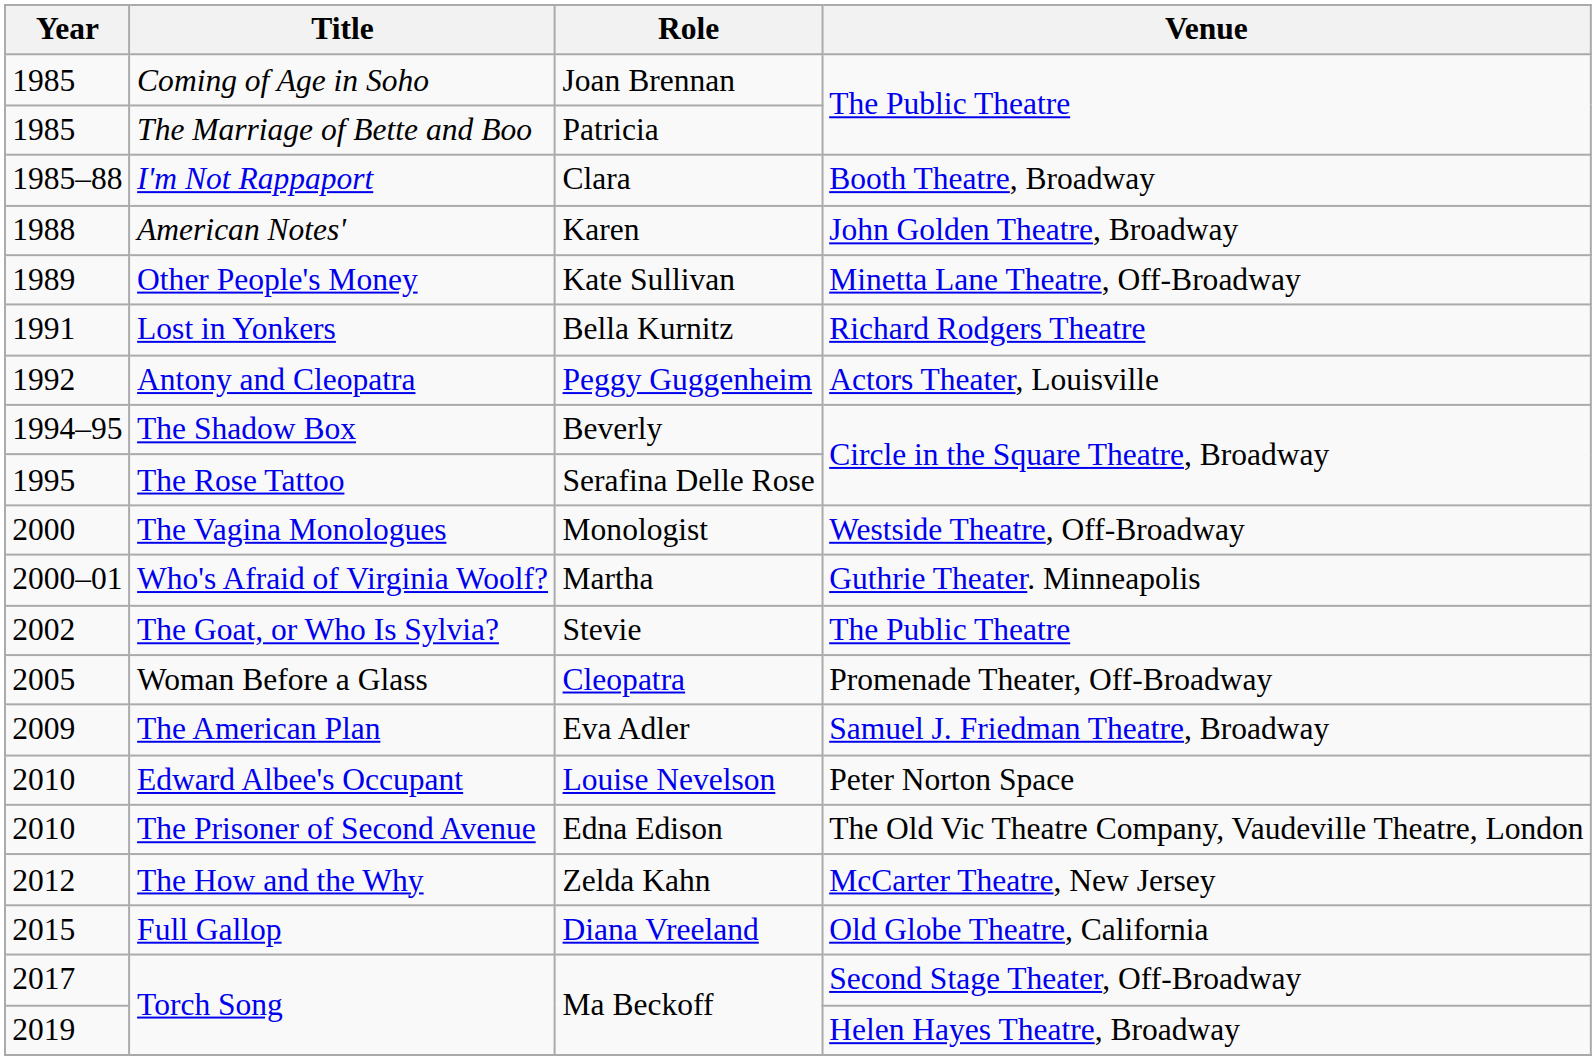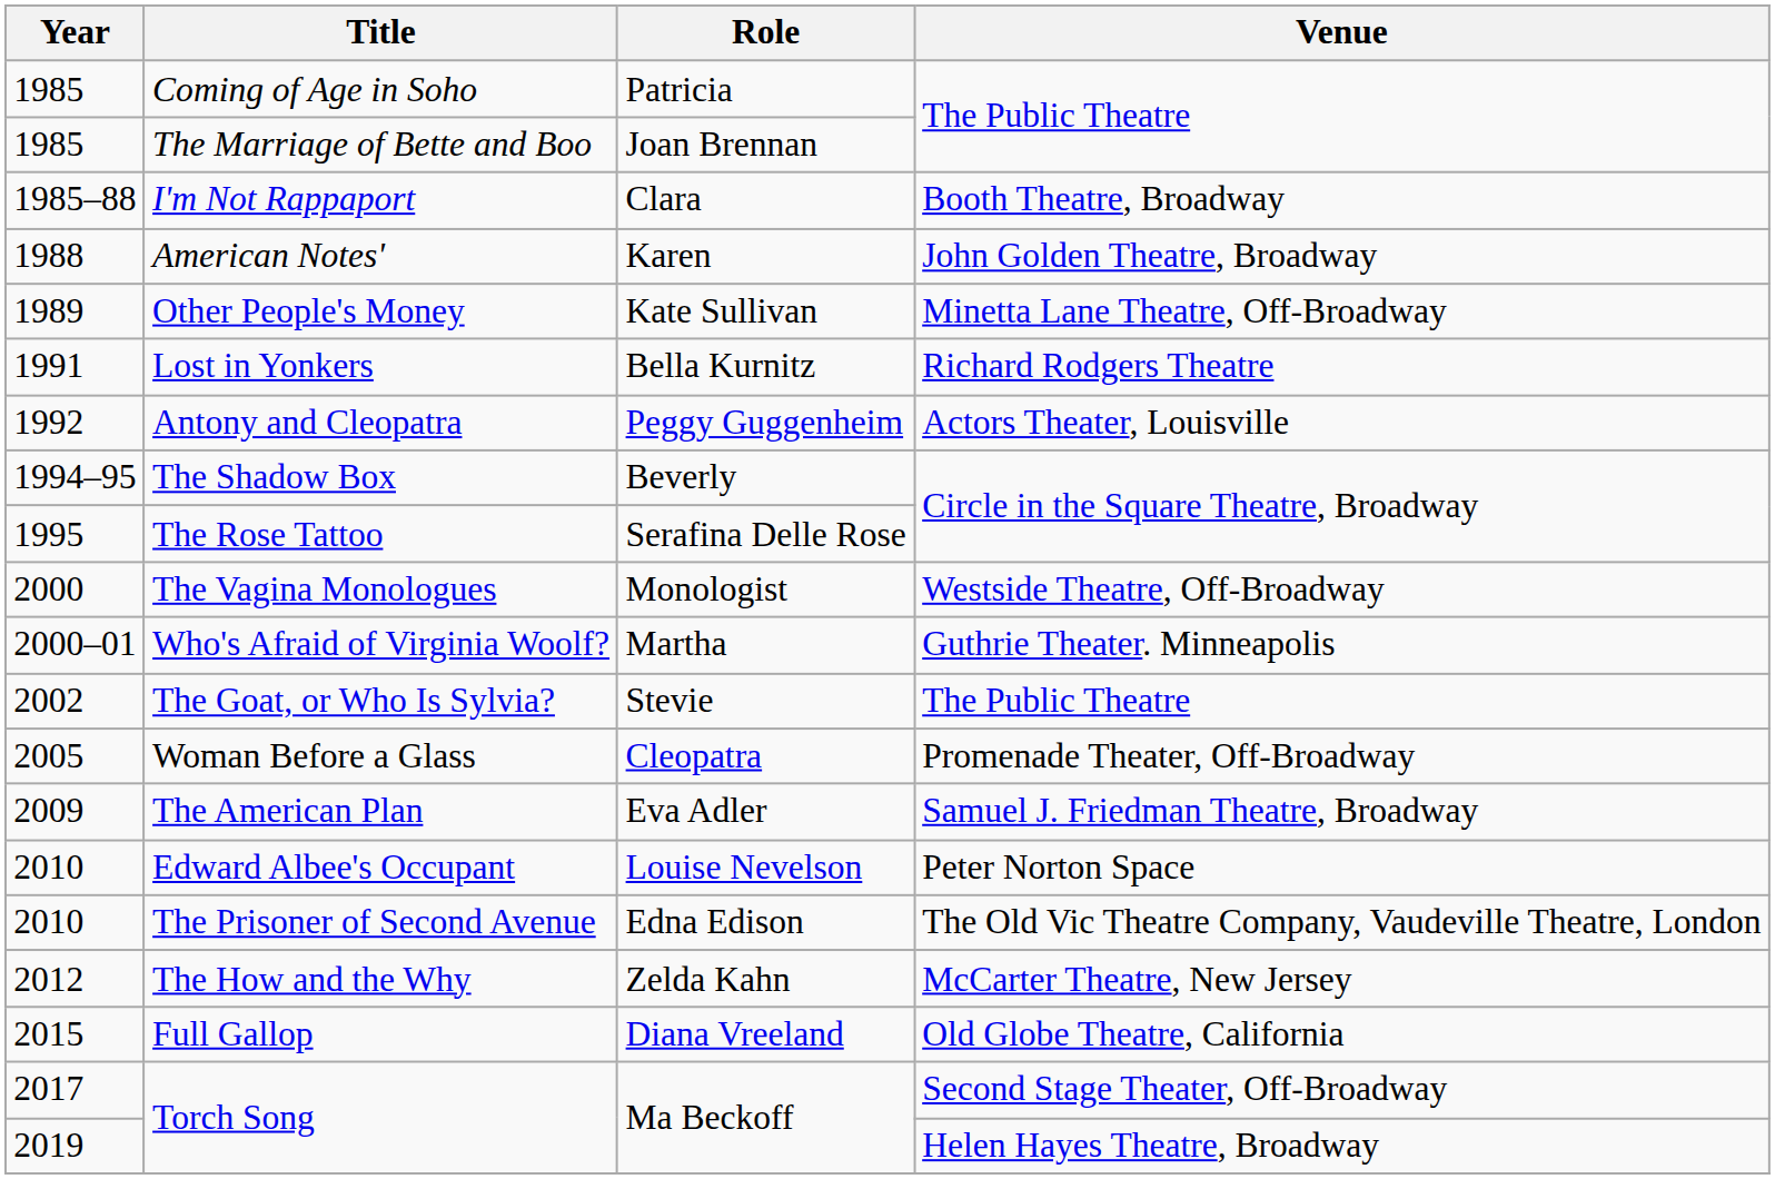 <table class="wikitable">
 <tr>
 <th>Year</th>
 <th>Title</th>
 <th>Role</th>
 <th>Venue</th>
 </tr>
 <tr>
 <td>1985</td>
 <td><em>Coming of Age in Soho</em></td>
-<td>Joan Brennan</td>
+<td>Patricia</td>
 <td rowspan=2><a href='#'>The Public Theatre</a></td>
 </tr>
 <tr>
 <td>1985</td>
 <td><em>The Marriage of Bette and Boo</em></td>
-<td>Patricia</td>
+<td>Joan Brennan</td>
 </tr>
 <tr>
 <td>1985–88</td>
 <td><em><a href='#'>I'm Not Rappaport</a></em></td>
 <td>Clara</td>
 <td><a href='#'>Booth Theatre</a>, Broadway</td>
 </tr>
 <tr>
 <td>1988</td>
 <td><em>American Notes'</td>
 <td>Karen</td>
 <td><a href='#'>John Golden Theatre</a>, Broadway</td>
 </tr>
 <tr>
 <td>1989</td>
 <td></em><a href='#'>Other People's Money</a><em></td>
 <td>Kate Sullivan</td>
 <td><a href='#'>Minetta Lane Theatre</a>, Off-Broadway</td>
 </tr>
 <tr>
 <td>1991</td>
 <td></em><a href='#'>Lost in Yonkers</a><em></td>
 <td>Bella Kurnitz</td>
 <td><a href='#'>Richard Rodgers Theatre</a></td>
 </tr>
 <tr>
 <td>1992</td>
 <td></em><a href='#'>Antony and Cleopatra</a><em></td>
 <td><a href='#'>Peggy Guggenheim</a></td>
 <td><a href='#'>Actors Theater</a>, Louisville</td>
 </tr>
 <tr>
 <td>1994–95</td>
 <td></em><a href='#'>The Shadow Box</a><em></td>
 <td>Beverly</td>
 <td rowspan=2><a href='#'>Circle in the Square Theatre</a>, Broadway</td>
 </tr>
 <tr>
 <td>1995</td>
 <td></em><a href='#'>The Rose Tattoo</a><em></td>
 <td>Serafina Delle Rose</td>
 </tr>
 <tr>
 <td>2000</td>
 <td></em><a href='#'>The Vagina Monologues</a><em></td>
 <td>Monologist</td>
 <td><a href='#'>Westside Theatre</a>, Off-Broadway</td>
 </tr>
 <tr>
 <td>2000–01</td>
 <td></em><a href='#'>Who's Afraid of Virginia Woolf?</a><em></td>
 <td>Martha</td>
 <td><a href='#'>Guthrie Theater</a>. Minneapolis</td>
 </tr>
 <tr>
 <td>2002</td>
 <td></em><a href='#'>The Goat, or Who Is Sylvia?</a><em></td>
 <td>Stevie</td>
 <td><a href='#'>The Public Theatre</a></td>
 </tr>
 <tr>
 <td>2005</td>
 <td></em>Woman Before a Glass<em></td>
 <td><a href='#'>Cleopatra</a></td>
 <td>Promenade Theater, Off-Broadway</td>
 </tr>
 <tr>
 <td>2009</td>
 <td></em><a href='#'>The American Plan</a><em></td>
 <td>Eva Adler</td>
 <td><a href='#'>Samuel J. Friedman Theatre</a>, Broadway</td>
 </tr>
 <tr>
 <td>2010</td>
 <td></em><a href='#'>Edward Albee's Occupant</a><em></td>
 <td><a href='#'>Louise Nevelson</a></td>
 <td>Peter Norton Space</td>
 </tr>
 <tr>
 <td>2010</td>
 <td></em><a href='#'>The Prisoner of Second Avenue</a><em></td>
 <td>Edna Edison</td>
 <td>The Old Vic Theatre Company, Vaudeville Theatre, London</td>
 </tr>
 <tr>
 <td>2012</td>
 <td></em><a href='#'>The How and the Why</a><em></td>
 <td>Zelda Kahn</td>
 <td><a href='#'>McCarter Theatre</a>, New Jersey</td>
 </tr>
 <tr>
 <td>2015</td>
 <td></em><a href='#'>Full Gallop</a><em></td>
 <td><a href='#'>Diana Vreeland</a></td>
 <td><a href='#'>Old Globe Theatre</a>, California</td>
 </tr>
 <tr>
 <td>2017</td>
 <td rowspan=2></em><a href='#'>Torch Song</a><em></td>
 <td rowspan=2>Ma Beckoff</td>
 <td><a href='#'>Second Stage Theater</a>, Off-Broadway</td>
 </tr>
 <tr>
 <td>2019</td>
 <td><a href='#'>Helen Hayes Theatre</a>, Broadway</td>
 </tr>
 <tr>
 </tr>
 </table>
